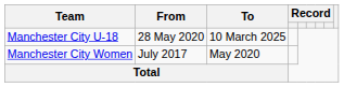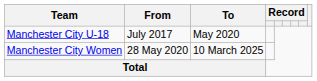 <table class=wikitable style=text-align:center>
 <tr>
 <th rowspan=2>Team</th>
 <th rowspan=2>From</th>
 <th rowspan=2>To</th>
 <th colspan=5>Record</th>
 <th rowspan=2></th>
 </tr>
 <tr>
 <th></th>
 <th></th>
 <th></th>
 <th></th>
 <th></th>
 </tr>
 <tr>
 <td align="left"><a href='#'>Manchester City U-18</a></td>
-<td align=left>28 May 2020</td>
-<td align=left>10 March 2025<br></td>
+<td align=left>July 2017</td>
+<td align=left>May 2020<br></td>
 <td></td>
 </tr>
 <tr>
 <td align="left"><a href='#'>Manchester City Women</a></td>
-<td align=left>July 2017</td>
-<td align=left>May 2020<br></td>
+<td align=left>28 May 2020</td>
+<td align=left>10 March 2025<br></td>
 <td></td>
 </tr>
 <tr>
 <th colspan="3">Total<br></th>
 </tr>
 </table>
